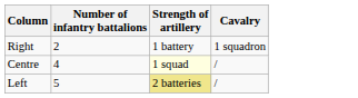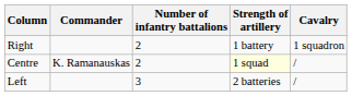 <table class="wikitable">
 <tr>
 <th>Column</th>
+<th>Commander</th>
 <th>Number of<br>infantry battalions</th>
 <th>Strength of<br>artillery</th>
 <th>Cavalry</th>
 </tr>
 <tr>
 <td>Right</td>
+<td></td>
 <td>2</td>
 <td>1 battery</td>
 <td>1 squadron</td>
 </tr>
 <tr>
 <td>Centre</td>
-<td>4</td>
+<td>K. Ramanauskas</td>
+<td>2</td>
 <td style="background: lightyellow;">1 squad</td>
 <td>/</td>
 </tr>
 <tr>
 <td>Left</td>
-<td>5</td>
-<td style="background: khaki;">2 batteries</td>
+<td></td>
+<td>3</td>
+<td>2 batteries</td>
 <td>/</td>
 </tr>
 </table>
